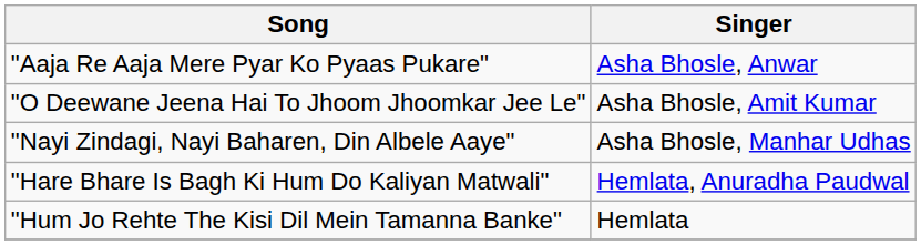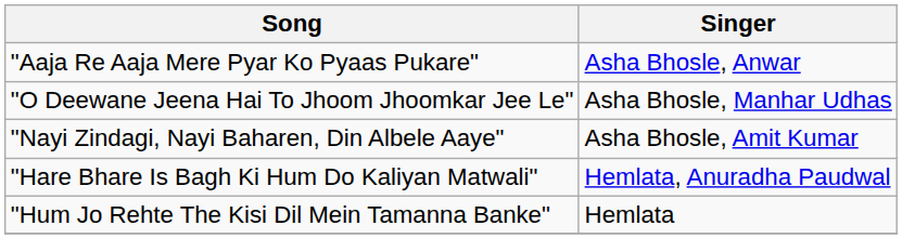 <table class="wikitable">
 <tr>
 <th>Song</th>
 <th>Singer</th>
 </tr>
 <tr>
 <td>"Aaja Re Aaja Mere Pyar Ko Pyaas Pukare"</td>
 <td><a href='#'>Asha Bhosle</a>, <a href='#'>Anwar</a></td>
 </tr>
 <tr>
 <td>"O Deewane Jeena Hai To Jhoom Jhoomkar Jee Le"</td>
-<td>Asha Bhosle, <a href='#'>Amit Kumar</a></td>
+<td>Asha Bhosle, <a href='#'>Manhar Udhas</a></td>
 </tr>
 <tr>
 <td>"Nayi Zindagi, Nayi Baharen, Din Albele Aaye"</td>
-<td>Asha Bhosle, <a href='#'>Manhar Udhas</a></td>
+<td>Asha Bhosle, <a href='#'>Amit Kumar</a></td>
 </tr>
 <tr>
 <td>"Hare Bhare Is Bagh Ki Hum Do Kaliyan Matwali"</td>
 <td><a href='#'>Hemlata</a>, <a href='#'>Anuradha Paudwal</a></td>
 </tr>
 <tr>
 <td>"Hum Jo Rehte The Kisi Dil Mein Tamanna Banke"</td>
 <td>Hemlata</td>
 </tr>
 <tr>
 </tr>
 </table>
